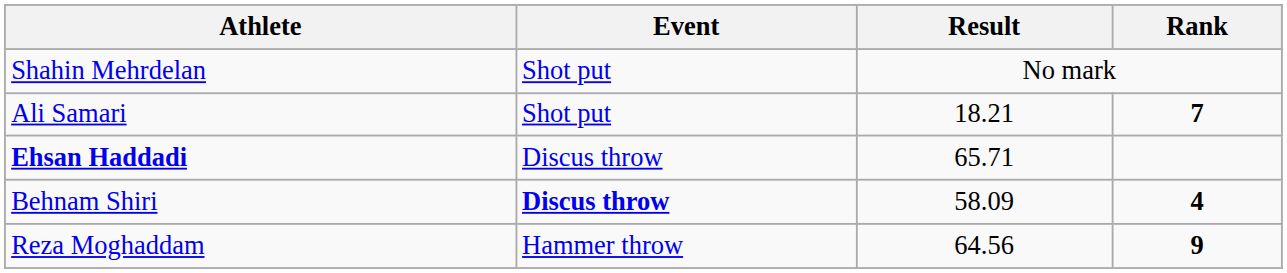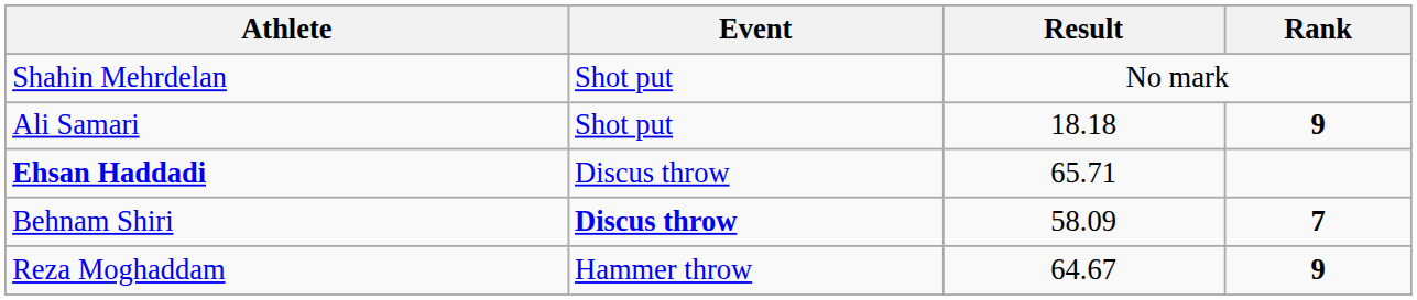 <table class="wikitable" width="55%" style="text-align:center; font-size:90%">
 <tr>
 <th width="30%">Athlete</th>
 <th width="20%">Event</th>
 <th width="15%">Result</th>
 <th width="10%">Rank</th>
 </tr>
 <tr>
 <td align="left"><a href='#'>Shahin Mehrdelan</a></td>
 <td align="left"><a href='#'>Shot put</a></td>
 <td colspan=2>No mark</td>
 </tr>
 <tr>
 <td align="left"><a href='#'>Ali Samari</a></td>
 <td align="left"><a href='#'>Shot put</a></td>
-<td>18.21</td>
-<td><strong>7</strong></td>
+<td>18.18</td>
+<td><strong>9</strong></td>
 </tr>
 <tr>
 <td align="left"><strong><a href='#'>Ehsan Haddadi</a></strong></td>
 <td align="left"><a href='#'>Discus throw</a></td>
 <td>65.71</td>
 <td></td>
 </tr>
 <tr>
 <td align="left"><a href='#'>Behnam Shiri</a></td>
 <td align="left"><strong><a href='#'>Discus throw</a></strong></td>
 <td>58.09</td>
-<td><strong>4</strong></td>
+<td><strong>7</strong></td>
 </tr>
 <tr>
 <td align="left"><a href='#'>Reza Moghaddam</a></td>
 <td align="left"><a href='#'>Hammer throw</a></td>
-<td>64.56</td>
+<td>64.67</td>
 <td><strong>9</strong></td>
 </tr>
 </table>
